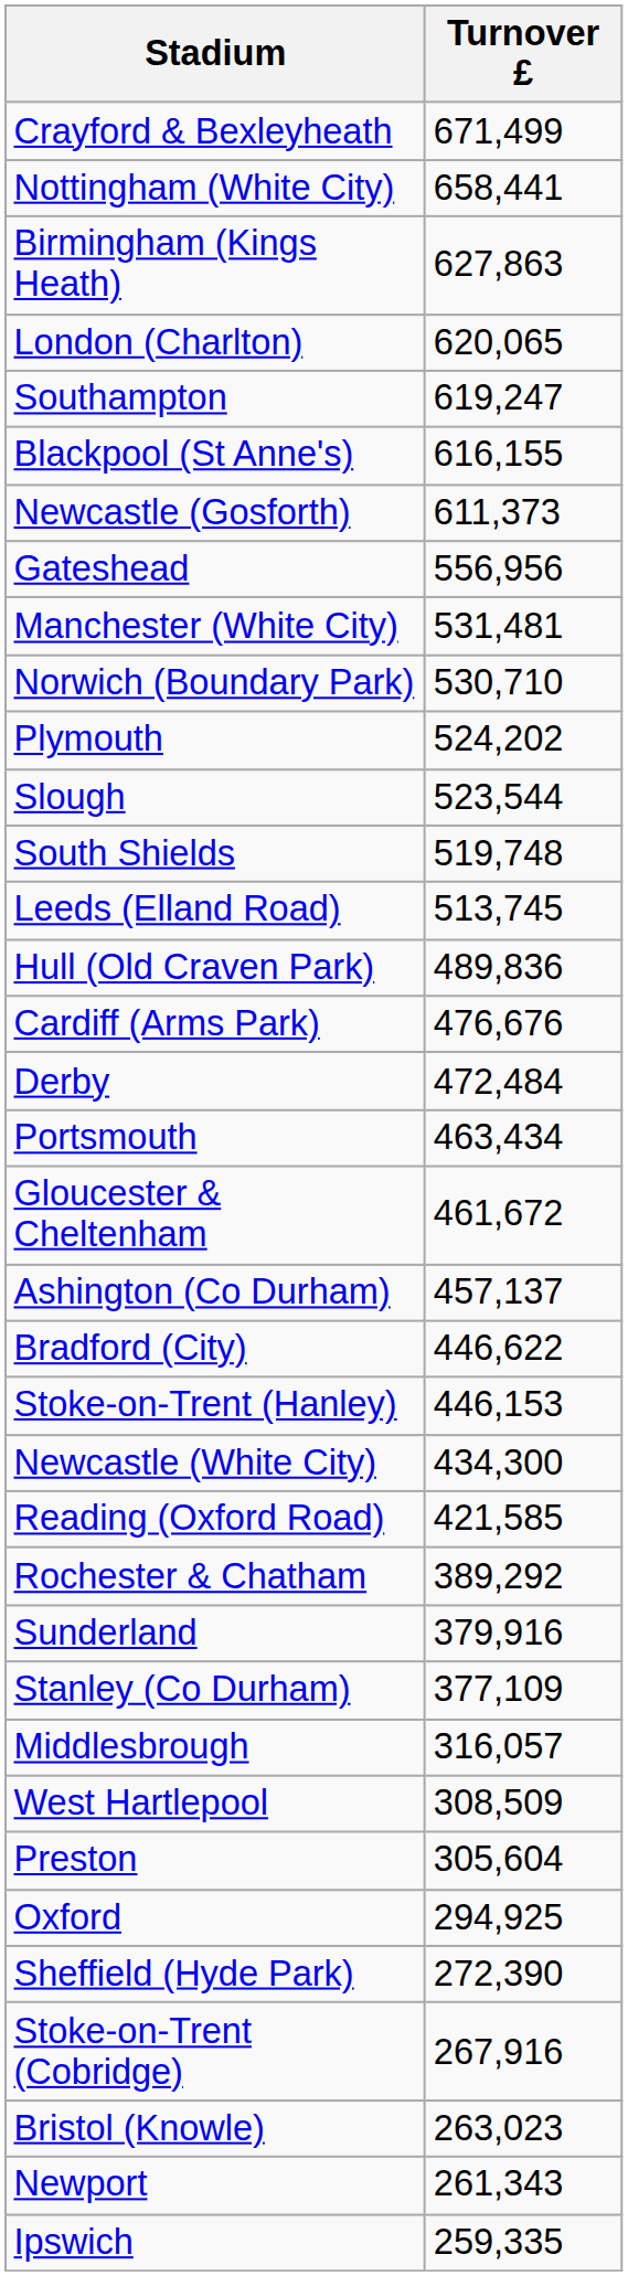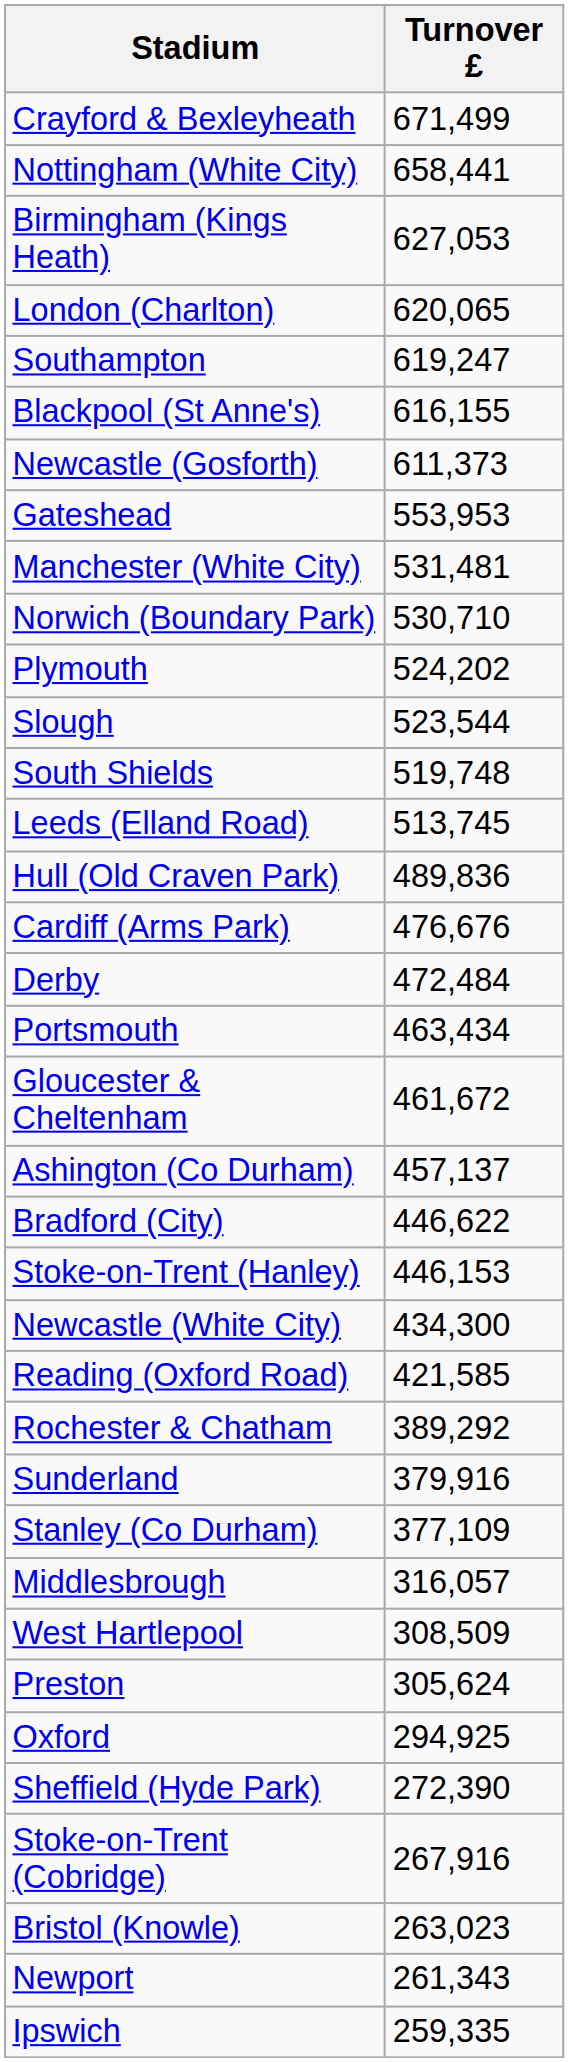 <table class="wikitable">
 <tr>
 <th width=180>Stadium</th>
 <th width=80>Turnover £</th>
 </tr>
 <tr>
 <td><a href='#'>Crayford & Bexleyheath</a></td>
 <td>671,499</td>
 </tr>
 <tr>
 <td><a href='#'>Nottingham (White City)</a></td>
 <td>658,441</td>
 </tr>
 <tr>
 <td><a href='#'>Birmingham (Kings Heath)</a></td>
-<td>627,863</td>
+<td>627,053</td>
 </tr>
 <tr>
 <td><a href='#'>London (Charlton)</a></td>
 <td>620,065</td>
 </tr>
 <tr>
 <td><a href='#'>Southampton</a></td>
 <td>619,247</td>
 </tr>
 <tr>
 <td><a href='#'>Blackpool (St Anne's)</a></td>
 <td>616,155</td>
 </tr>
 <tr>
 <td><a href='#'>Newcastle (Gosforth)</a></td>
 <td>611,373</td>
 </tr>
 <tr>
 <td><a href='#'>Gateshead</a></td>
-<td>556,956</td>
+<td>553,953</td>
 </tr>
 <tr>
 <td><a href='#'>Manchester (White City)</a></td>
 <td>531,481</td>
 </tr>
 <tr>
 <td><a href='#'>Norwich (Boundary Park)</a></td>
 <td>530,710</td>
 </tr>
 <tr>
 <td><a href='#'>Plymouth</a></td>
 <td>524,202</td>
 </tr>
 <tr>
 <td><a href='#'>Slough</a></td>
 <td>523,544</td>
 </tr>
 <tr>
 <td><a href='#'>South Shields</a></td>
 <td>519,748</td>
 </tr>
 <tr>
 <td><a href='#'>Leeds (Elland Road)</a></td>
 <td>513,745</td>
 </tr>
 <tr>
 <td><a href='#'>Hull (Old Craven Park)</a></td>
 <td>489,836</td>
 </tr>
 <tr>
 <td><a href='#'>Cardiff (Arms Park)</a></td>
 <td>476,676</td>
 </tr>
 <tr>
 <td><a href='#'>Derby</a></td>
 <td>472,484</td>
 </tr>
 <tr>
 <td><a href='#'>Portsmouth</a></td>
 <td>463,434</td>
 </tr>
 <tr>
 <td><a href='#'>Gloucester & Cheltenham</a></td>
 <td>461,672</td>
 </tr>
 <tr>
 <td><a href='#'>Ashington (Co Durham)</a></td>
 <td>457,137</td>
 </tr>
 <tr>
 <td><a href='#'>Bradford (City)</a></td>
 <td>446,622</td>
 </tr>
 <tr>
 <td><a href='#'>Stoke-on-Trent (Hanley)</a></td>
 <td>446,153</td>
 </tr>
 <tr>
 <td><a href='#'>Newcastle (White City)</a></td>
 <td>434,300</td>
 </tr>
 <tr>
 <td><a href='#'>Reading (Oxford Road)</a></td>
 <td>421,585</td>
 </tr>
 <tr>
 <td><a href='#'>Rochester & Chatham</a></td>
 <td>389,292</td>
 </tr>
 <tr>
 <td><a href='#'>Sunderland</a></td>
 <td>379,916</td>
 </tr>
 <tr>
 <td><a href='#'>Stanley (Co Durham)</a></td>
 <td>377,109</td>
 </tr>
 <tr>
 <td><a href='#'>Middlesbrough</a></td>
 <td>316,057</td>
 </tr>
 <tr>
 <td><a href='#'>West Hartlepool</a></td>
 <td>308,509</td>
 </tr>
 <tr>
 <td><a href='#'>Preston</a></td>
-<td>305,604</td>
+<td>305,624</td>
 </tr>
 <tr>
 <td><a href='#'>Oxford</a></td>
 <td>294,925</td>
 </tr>
 <tr>
 <td><a href='#'>Sheffield (Hyde Park)</a></td>
 <td>272,390</td>
 </tr>
 <tr>
 <td><a href='#'>Stoke-on-Trent (Cobridge)</a></td>
 <td>267,916</td>
 </tr>
 <tr>
 <td><a href='#'>Bristol (Knowle)</a></td>
 <td>263,023</td>
 </tr>
 <tr>
 <td><a href='#'>Newport</a></td>
 <td>261,343</td>
 </tr>
 <tr>
 <td><a href='#'>Ipswich</a></td>
 <td>259,335</td>
 </tr>
 </table>
